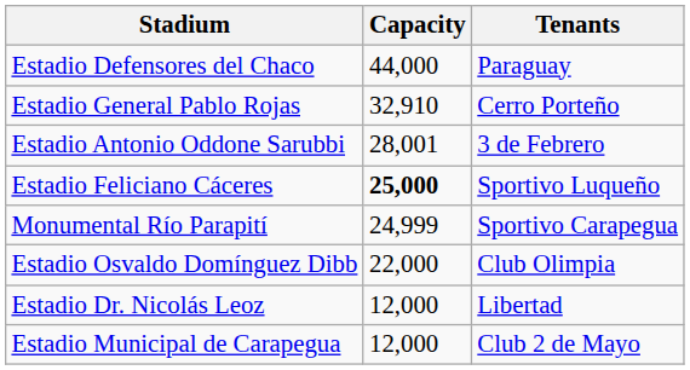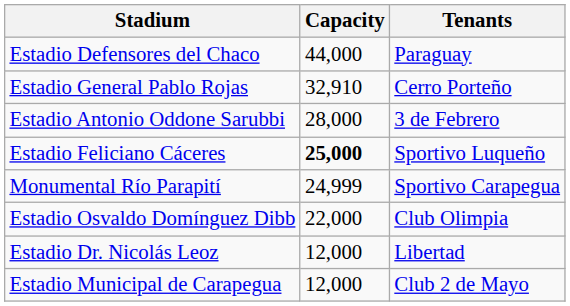 <table class="wikitable sortable">
 <tr>
 <th>Stadium</th>
 <th>Capacity</th>
 <th>Tenants</th>
 </tr>
 <tr>
 <td><a href='#'>Estadio Defensores del Chaco</a></td>
 <td>44,000</td>
 <td><a href='#'>Paraguay</a></td>
 </tr>
 <tr>
 <td><a href='#'>Estadio General Pablo Rojas</a></td>
 <td>32,910</td>
 <td><a href='#'>Cerro Porteño</a></td>
 </tr>
 <tr>
 <td><a href='#'>Estadio Antonio Oddone Sarubbi</a></td>
-<td>28,001</td>
+<td>28,000</td>
 <td><a href='#'>3 de Febrero</a></td>
 </tr>
 <tr>
 <td><a href='#'>Estadio Feliciano Cáceres</a></td>
 <td><strong>25,000</strong></td>
 <td><a href='#'>Sportivo Luqueño</a></td>
 </tr>
 <tr>
 <td><a href='#'>Monumental Río Parapití</a></td>
 <td>24,999</td>
 <td><a href='#'>Sportivo Carapegua</a></td>
 </tr>
 <tr>
 <td><a href='#'>Estadio Osvaldo Domínguez Dibb</a></td>
 <td>22,000</td>
 <td><a href='#'>Club Olimpia</a></td>
 </tr>
 <tr>
 <td><a href='#'>Estadio Dr. Nicolás Leoz</a></td>
 <td>12,000</td>
 <td><a href='#'>Libertad</a></td>
 </tr>
 <tr>
 <td><a href='#'>Estadio Municipal de Carapegua</a></td>
 <td>12,000</td>
 <td><a href='#'>Club 2 de Mayo</a></td>
 </tr>
 </table>
